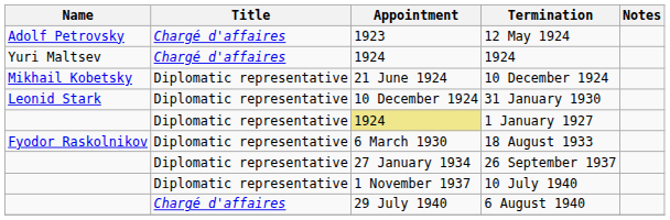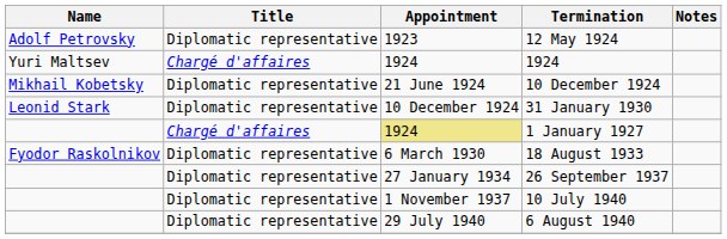 <table class="wikitable">
 <tr valign="middle">
 <th>Name</th>
 <th>Title</th>
 <th>Appointment</th>
 <th>Termination</th>
 <th>Notes</th>
 </tr>
 <tr>
 <td><a href='#'>Adolf Petrovsky</a></td>
-<td><em><a href='#'>Chargé d'affaires</a></em></td>
+<td>Diplomatic representative</td>
 <td>1923</td>
 <td>12 May 1924</td>
 <td></td>
 </tr>
 <tr>
 <td>Yuri Maltsev</td>
 <td><em><a href='#'>Chargé d'affaires</a></em></td>
 <td>1924</td>
 <td>1924</td>
 <td></td>
 </tr>
 <tr>
 <td><a href='#'>Mikhail Kobetsky</a></td>
 <td>Diplomatic representative</td>
 <td>21 June 1924</td>
 <td>10 December 1924</td>
 <td></td>
 </tr>
 <tr>
 <td><a href='#'>Leonid Stark</a></td>
 <td>Diplomatic representative</td>
 <td>10 December 1924</td>
 <td>31 January 1930</td>
 <td></td>
 </tr>
 <tr>
 <td><em></em></td>
-<td>Diplomatic representative</td>
+<td><em><a href='#'>Chargé d'affaires</a></em></td>
 <td style="background: khaki;">1924</td>
 <td>1 January 1927</td>
 <td></td>
 </tr>
 <tr>
 <td><a href='#'>Fyodor Raskolnikov</a></td>
 <td>Diplomatic representative</td>
 <td>6 March 1930</td>
 <td>18 August 1933</td>
 <td></td>
 </tr>
 <tr>
 <td></td>
 <td>Diplomatic representative</td>
 <td>27 January 1934</td>
 <td>26 September 1937</td>
 <td></td>
 </tr>
 <tr>
 <td></td>
 <td>Diplomatic representative</td>
 <td>1 November 1937</td>
 <td>10 July 1940</td>
 <td></td>
 </tr>
 <tr>
 <td></td>
-<td><em><a href='#'>Chargé d'affaires</a></em></td>
+<td>Diplomatic representative</td>
 <td>29 July 1940</td>
 <td>6 August 1940</td>
 <td></td>
 </tr>
 <tr>
 </tr>
 </table>
